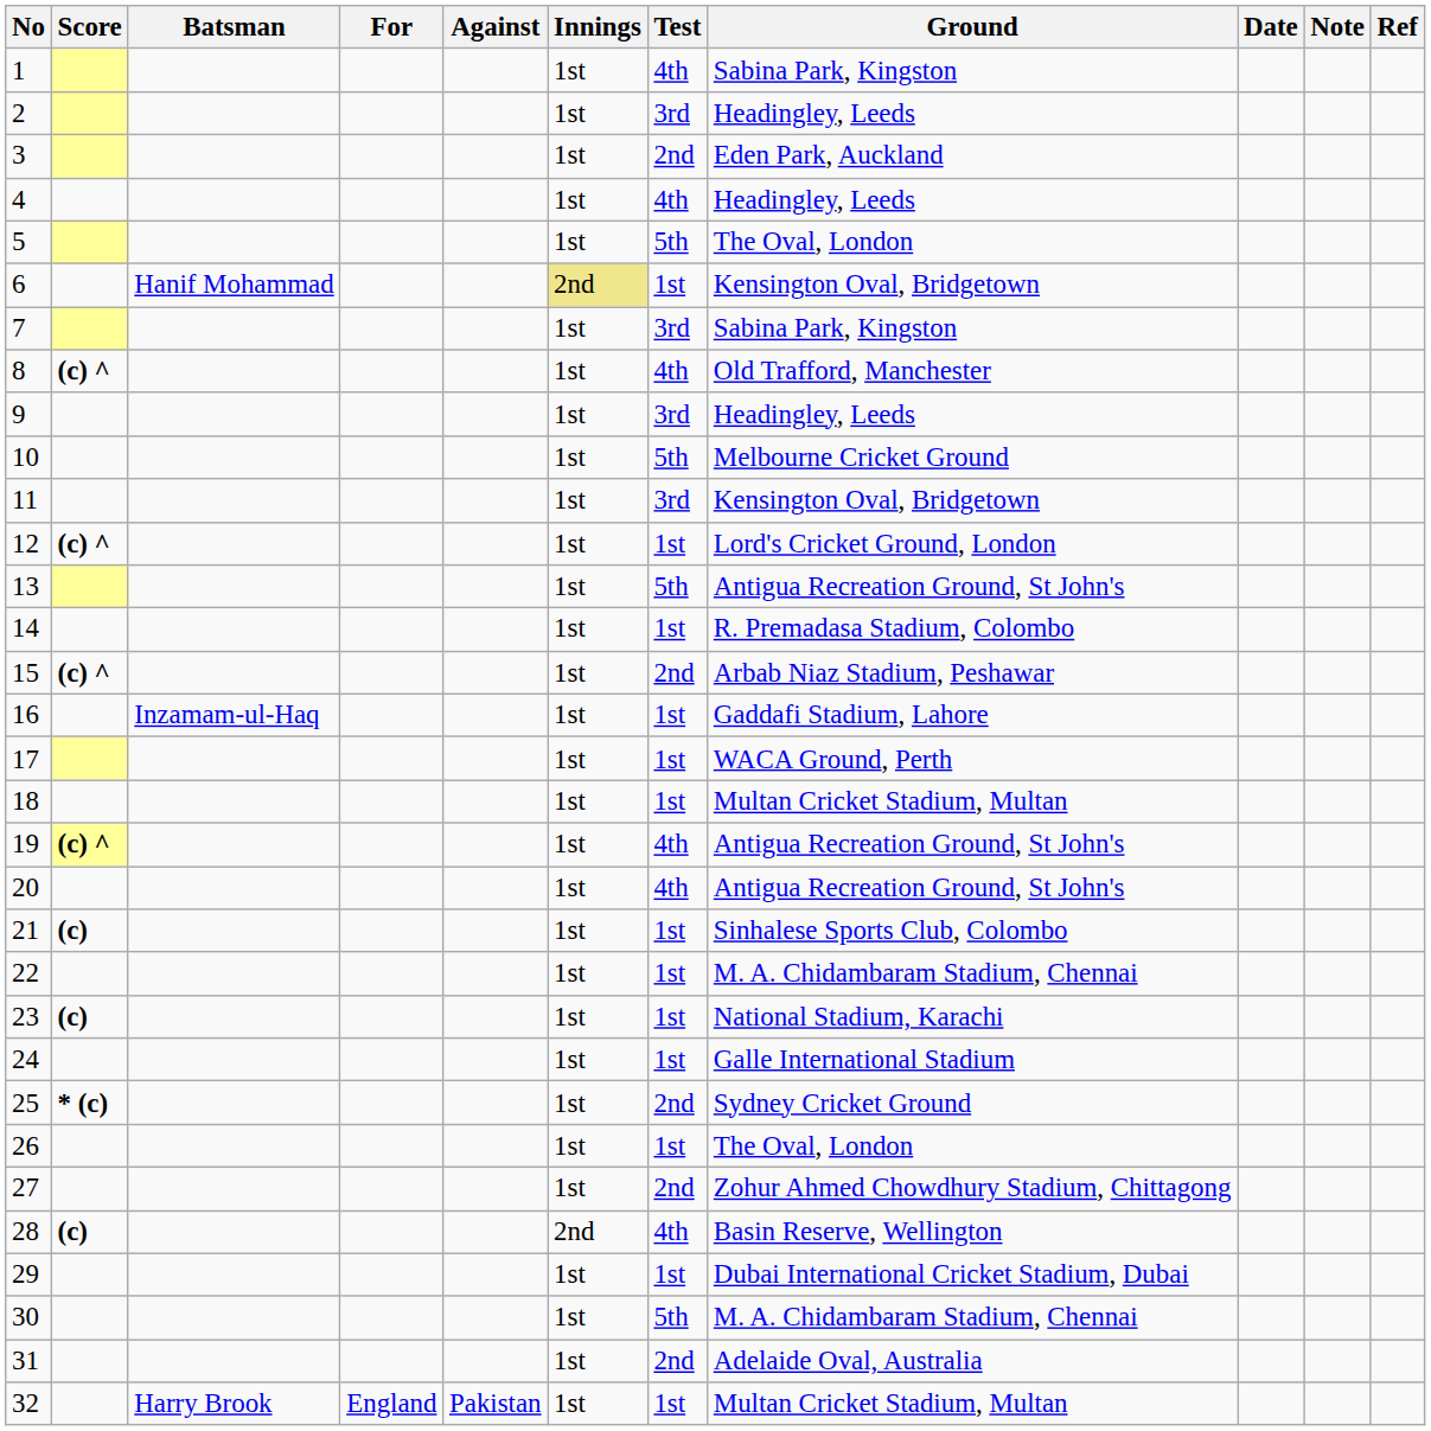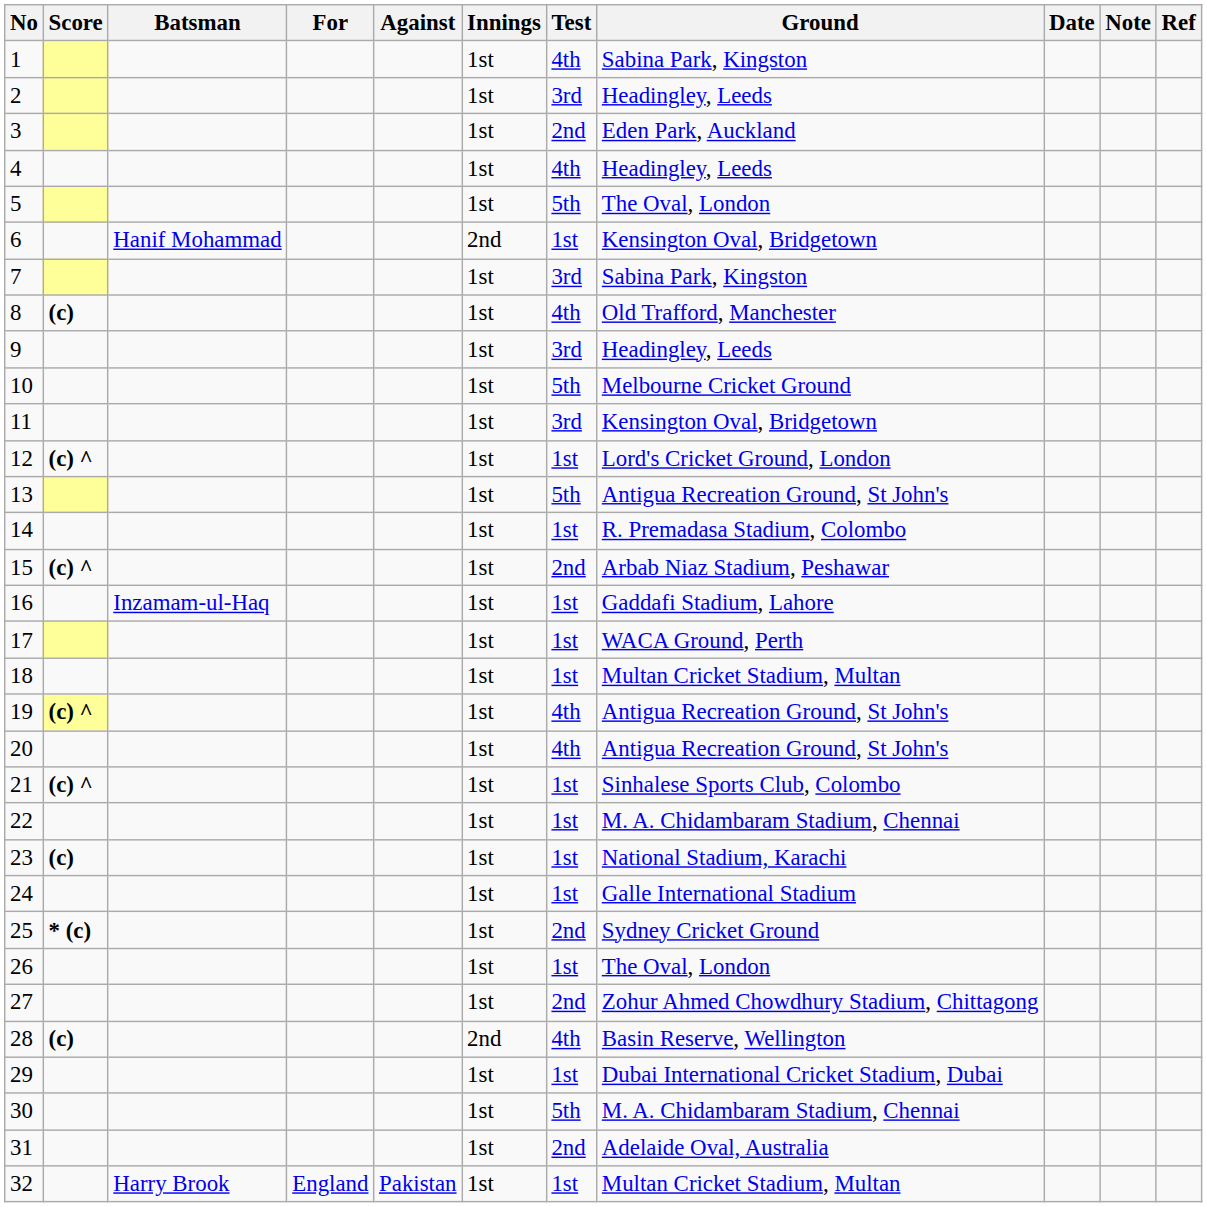 <table class="wikitable sortable">
 <tr>
 <th>No</th>
 <th>Score</th>
 <th>Batsman</th>
 <th>For</th>
 <th>Against</th>
 <th>Innings</th>
 <th>Test</th>
 <th>Ground</th>
 <th>Date</th>
 <th>Note</th>
 <th>Ref</th>
 </tr>
 <tr>
 <td>1</td>
 <td style="background-color:#FFFF99;"><strong></strong> </td>
 <td></td>
 <td></td>
 <td></td>
 <td>1st</td>
 <td><a href='#'>4th</a></td>
 <td> <a href='#'>Sabina Park</a>, <a href='#'>Kingston</a></td>
 <td></td>
 <td></td>
 <td></td>
 </tr>
 <tr>
 <td>2</td>
 <td style="background-color:#FFFF99;"><strong></strong> </td>
 <td></td>
 <td></td>
 <td></td>
 <td>1st</td>
 <td><a href='#'>3rd</a></td>
 <td> <a href='#'>Headingley</a>, <a href='#'>Leeds</a></td>
 <td></td>
 <td></td>
 <td></td>
 </tr>
 <tr>
 <td>3</td>
 <td style="background-color:#FFFF99;"><strong></strong> </td>
 <td></td>
 <td></td>
 <td></td>
 <td>1st</td>
 <td><a href='#'>2nd</a></td>
 <td> <a href='#'>Eden Park</a>, <a href='#'>Auckland</a></td>
 <td></td>
 <td></td>
 <td></td>
 </tr>
 <tr>
 <td>4</td>
 <td><strong></strong></td>
 <td></td>
 <td></td>
 <td></td>
 <td>1st</td>
 <td><a href='#'>4th</a></td>
 <td> <a href='#'>Headingley</a>, <a href='#'>Leeds</a></td>
 <td></td>
 <td></td>
 <td></td>
 </tr>
 <tr>
 <td>5</td>
 <td style="background-color:#FFFF99;"><strong></strong> </td>
 <td></td>
 <td></td>
 <td></td>
 <td>1st</td>
 <td><a href='#'>5th</a></td>
 <td> <a href='#'>The Oval</a>, <a href='#'>London</a></td>
 <td></td>
 <td></td>
 <td></td>
 </tr>
 <tr>
 <td>6</td>
 <td><strong></strong></td>
 <td><a href='#'>Hanif Mohammad</a></td>
 <td></td>
 <td></td>
-<td style="background: khaki;">2nd</td>
+<td>2nd</td>
 <td><a href='#'>1st</a></td>
 <td> <a href='#'>Kensington Oval</a>, <a href='#'>Bridgetown</a></td>
 <td></td>
 <td></td>
 <td></td>
 </tr>
 <tr>
 <td>7</td>
 <td style="background-color:#FFFF99;"><strong></strong> </td>
 <td></td>
 <td></td>
 <td></td>
 <td>1st</td>
 <td><a href='#'>3rd</a></td>
 <td> <a href='#'>Sabina Park</a>, <a href='#'>Kingston</a></td>
 <td></td>
 <td></td>
 <td></td>
 </tr>
 <tr>
 <td>8</td>
-<td><strong></strong> <strong>(c) ^</strong></td>
+<td><strong></strong> <strong>(c)</strong></td>
 <td></td>
 <td></td>
 <td></td>
 <td>1st</td>
 <td><a href='#'>4th</a></td>
 <td> <a href='#'>Old Trafford</a>, <a href='#'>Manchester</a></td>
 <td></td>
 <td></td>
 <td></td>
 </tr>
 <tr>
 <td>9</td>
 <td><strong></strong></td>
 <td></td>
 <td></td>
 <td></td>
 <td>1st</td>
 <td><a href='#'>3rd</a></td>
 <td> <a href='#'>Headingley</a>, <a href='#'>Leeds</a></td>
 <td></td>
 <td></td>
 <td></td>
 </tr>
 <tr>
 <td>10</td>
 <td><strong></strong></td>
 <td></td>
 <td></td>
 <td></td>
 <td>1st</td>
 <td><a href='#'>5th</a></td>
 <td> <a href='#'>Melbourne Cricket Ground</a></td>
 <td></td>
 <td></td>
 <td></td>
 </tr>
 <tr>
 <td>11</td>
 <td><strong></strong></td>
 <td></td>
 <td></td>
 <td></td>
 <td>1st</td>
 <td><a href='#'>3rd</a></td>
 <td> <a href='#'>Kensington Oval</a>, <a href='#'>Bridgetown</a></td>
 <td></td>
 <td></td>
 <td></td>
 </tr>
 <tr>
 <td>12</td>
 <td><strong></strong> <strong>(c) ^</strong></td>
 <td></td>
 <td></td>
 <td></td>
 <td>1st</td>
 <td><a href='#'>1st</a></td>
 <td> <a href='#'>Lord's Cricket Ground</a>, <a href='#'>London</a></td>
 <td></td>
 <td></td>
 <td></td>
 </tr>
 <tr>
 <td>13</td>
 <td style="background-color:#FFFF99;"><strong></strong> </td>
 <td></td>
 <td></td>
 <td></td>
 <td>1st</td>
 <td><a href='#'>5th</a></td>
 <td> <a href='#'>Antigua Recreation Ground</a>, <a href='#'>St John's</a></td>
 <td></td>
 <td></td>
 <td></td>
 </tr>
 <tr>
 <td>14</td>
 <td><strong></strong></td>
 <td></td>
 <td></td>
 <td></td>
 <td>1st</td>
 <td><a href='#'>1st</a></td>
 <td> <a href='#'>R. Premadasa Stadium</a>, <a href='#'>Colombo</a></td>
 <td></td>
 <td></td>
 <td></td>
 </tr>
 <tr>
 <td>15</td>
 <td><strong></strong> <strong>(c) ^</strong></td>
 <td></td>
 <td></td>
 <td></td>
 <td>1st</td>
 <td><a href='#'>2nd</a></td>
 <td> <a href='#'>Arbab Niaz Stadium</a>, <a href='#'>Peshawar</a></td>
 <td></td>
 <td></td>
 <td></td>
 </tr>
 <tr>
 <td>16</td>
 <td><strong></strong></td>
 <td><a href='#'>Inzamam-ul-Haq</a></td>
 <td></td>
 <td></td>
 <td>1st</td>
 <td><a href='#'>1st</a></td>
 <td> <a href='#'>Gaddafi Stadium</a>, <a href='#'>Lahore</a></td>
 <td></td>
 <td></td>
 <td></td>
 </tr>
 <tr>
 <td>17</td>
 <td style="background-color:#FFFF99;"><strong></strong> </td>
 <td></td>
 <td></td>
 <td></td>
 <td>1st</td>
 <td><a href='#'>1st</a></td>
 <td> <a href='#'>WACA Ground</a>, <a href='#'>Perth</a></td>
 <td></td>
 <td></td>
 <td></td>
 </tr>
 <tr>
 <td>18</td>
 <td><strong></strong></td>
 <td></td>
 <td></td>
 <td></td>
 <td>1st</td>
 <td><a href='#'>1st</a></td>
 <td> <a href='#'>Multan Cricket Stadium</a>, <a href='#'>Multan</a></td>
 <td></td>
 <td></td>
 <td></td>
 </tr>
 <tr>
 <td>19</td>
 <td style="background-color:#FFFF99;"><strong></strong>  <strong>(c) ^</strong></td>
 <td></td>
 <td></td>
 <td></td>
 <td>1st</td>
 <td><a href='#'>4th</a></td>
 <td> <a href='#'>Antigua Recreation Ground</a>, <a href='#'>St John's</a></td>
 <td></td>
 <td></td>
 <td></td>
 </tr>
 <tr>
 <td>20</td>
 <td><strong></strong></td>
 <td></td>
 <td></td>
 <td></td>
 <td>1st</td>
 <td><a href='#'>4th</a></td>
 <td> <a href='#'>Antigua Recreation Ground</a>, <a href='#'>St John's</a></td>
 <td></td>
 <td></td>
 <td></td>
 </tr>
 <tr>
 <td>21</td>
-<td><strong></strong> <strong>(c)</strong></td>
+<td><strong></strong> <strong>(c) ^</strong></td>
 <td></td>
 <td></td>
 <td></td>
 <td>1st</td>
 <td><a href='#'>1st</a></td>
 <td> <a href='#'>Sinhalese Sports Club</a>, <a href='#'>Colombo</a></td>
 <td></td>
 <td></td>
 <td></td>
 </tr>
 <tr>
 <td>22</td>
 <td><strong></strong></td>
 <td></td>
 <td></td>
 <td></td>
 <td>1st</td>
 <td><a href='#'>1st</a></td>
 <td> <a href='#'>M. A. Chidambaram Stadium</a>, <a href='#'>Chennai</a></td>
 <td></td>
 <td></td>
 <td></td>
 </tr>
 <tr>
 <td>23</td>
 <td><strong></strong> <strong>(c)</strong></td>
 <td></td>
 <td></td>
 <td></td>
 <td>1st</td>
 <td><a href='#'>1st</a></td>
 <td> <a href='#'>National Stadium, Karachi</a></td>
 <td></td>
 <td></td>
 <td></td>
 </tr>
 <tr>
 <td>24</td>
 <td><strong></strong></td>
 <td></td>
 <td></td>
 <td></td>
 <td>1st</td>
 <td><a href='#'>1st</a></td>
 <td> <a href='#'>Galle International Stadium</a></td>
 <td></td>
 <td></td>
 <td></td>
 </tr>
 <tr>
 <td>25</td>
 <td><strong>*</strong> <strong>(c)</strong></td>
 <td></td>
 <td></td>
 <td></td>
 <td>1st</td>
 <td><a href='#'>2nd</a></td>
 <td> <a href='#'>Sydney Cricket Ground</a></td>
 <td></td>
 <td></td>
 <td></td>
 </tr>
 <tr>
 <td>26</td>
 <td><strong></strong></td>
 <td></td>
 <td></td>
 <td></td>
 <td>1st</td>
 <td><a href='#'>1st</a></td>
 <td> <a href='#'>The Oval</a>, <a href='#'>London</a></td>
 <td></td>
 <td></td>
 <td></td>
 </tr>
 <tr>
 <td>27</td>
 <td><strong></strong></td>
 <td></td>
 <td></td>
 <td></td>
 <td>1st</td>
 <td><a href='#'>2nd</a></td>
 <td> <a href='#'>Zohur Ahmed Chowdhury Stadium</a>, <a href='#'>Chittagong</a></td>
 <td></td>
 <td></td>
 <td></td>
 </tr>
 <tr>
 <td>28</td>
 <td><strong></strong> <strong>(c)</strong></td>
 <td></td>
 <td></td>
 <td></td>
 <td>2nd</td>
 <td><a href='#'>4th</a></td>
 <td> <a href='#'>Basin Reserve</a>, <a href='#'>Wellington</a></td>
 <td></td>
 <td></td>
 <td></td>
 </tr>
 <tr>
 <td>29</td>
 <td><strong></strong></td>
 <td></td>
 <td></td>
 <td></td>
 <td>1st</td>
 <td><a href='#'>1st</a></td>
 <td> <a href='#'>Dubai International Cricket Stadium</a>, <a href='#'>Dubai</a></td>
 <td></td>
 <td></td>
 <td></td>
 </tr>
 <tr>
 <td>30</td>
 <td><strong></strong></td>
 <td></td>
 <td></td>
 <td></td>
 <td>1st</td>
 <td><a href='#'>5th</a></td>
 <td> <a href='#'>M. A. Chidambaram Stadium</a>, <a href='#'>Chennai</a></td>
 <td></td>
 <td></td>
 <td></td>
 </tr>
 <tr>
 <td>31</td>
 <td><strong></strong></td>
 <td></td>
 <td></td>
 <td></td>
 <td>1st</td>
 <td><a href='#'>2nd</a></td>
 <td> <a href='#'>Adelaide Oval, Australia</a></td>
 <td></td>
 <td></td>
 <td></td>
 </tr>
 <tr>
 <td>32</td>
 <td><strong></strong></td>
 <td><a href='#'>Harry Brook</a></td>
 <td><a href='#'>England</a></td>
 <td><a href='#'>Pakistan</a></td>
 <td>1st</td>
 <td><a href='#'>1st</a></td>
 <td> <a href='#'>Multan Cricket Stadium</a>, <a href='#'>Multan</a></td>
 <td></td>
 <td></td>
 <td></td>
 </tr>
 </table>
